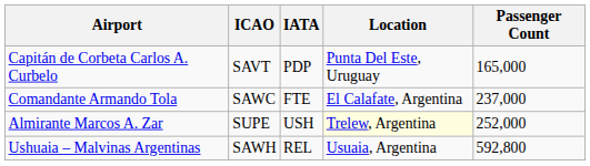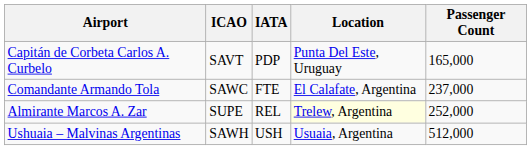 <table class="wikitable">
 <tr>
 <th>Airport</th>
 <th>ICAO</th>
 <th>IATA</th>
 <th>Location</th>
 <th>Passenger Count</th>
 </tr>
 <tr>
 <td><a href='#'>Capitán de Corbeta Carlos A. Curbelo</a></td>
 <td>SAVT</td>
 <td>PDP</td>
 <td><a href='#'>Punta Del Este</a>, Uruguay</td>
 <td>165,000</td>
 </tr>
 <tr>
 <td><a href='#'>Comandante Armando Tola</a></td>
 <td>SAWC</td>
 <td>FTE</td>
 <td><a href='#'>El Calafate</a>, Argentina</td>
 <td>237,000</td>
 </tr>
 <tr>
 <td><a href='#'>Almirante Marcos A. Zar</a></td>
 <td>SUPE</td>
-<td>USH</td>
+<td>REL</td>
 <td style="background: lightyellow;"><a href='#'>Trelew</a>, Argentina</td>
 <td>252,000</td>
 </tr>
 <tr>
 <td><a href='#'>Ushuaia – Malvinas Argentinas</a></td>
 <td>SAWH</td>
-<td>REL</td>
+<td>USH</td>
 <td><a href='#'>Usuaia</a>, Argentina</td>
-<td>592,800</td>
+<td>512,000</td>
 </tr>
 </table>
